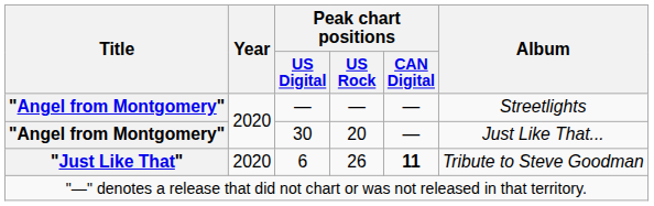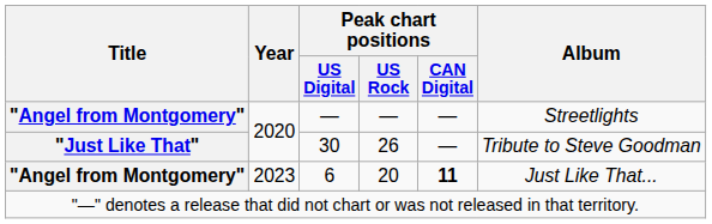 <table class="wikitable plainrowheaders" style="text-align:center;">
 <tr>
 <th rowspan="2">Title</th>
 <th rowspan="2">Year</th>
 <th colspan="3">Peak chart positions</th>
 <th rowspan="2">Album</th>
 </tr>
 <tr>
 <th style="width:3em;font-size:90%;"><a href='#'>US<br>Digital</a><br></th>
 <th style="width:3em;font-size:90%;"><a href='#'>US<br>Rock</a><br></th>
 <th style="width:3em;font-size:90%;"><a href='#'>CAN<br>Digital</a><br></th>
 </tr>
 <tr>
 <th scope="row">"<a href='#'>Angel from Montgomery</a>"</th>
 <td rowspan="2">2020</td>
 <td>—</td>
 <td>—</td>
 <td>—</td>
 <td><em>Streetlights</em></td>
 </tr>
 <tr>
-<th scope="row">"Angel from Montgomery" </th>
+<th scope="row">"<a href='#'>Just Like That</a>"</th>
 <td>30</td>
-<td>20</td>
+<td>26</td>
 <td>—</td>
-<td><em>Just Like That...</em></td>
+<td><em>Tribute to Steve Goodman</em></td>
 </tr>
 <tr>
-<th scope="row">"<a href='#'>Just Like That</a>"</th>
-<td>2020</td>
+<th scope="row">"Angel from Montgomery" </th>
+<td>2023</td>
 <td>6</td>
-<td>26</td>
+<td>20</td>
 <td><strong>11</strong></td>
-<td><em>Tribute to Steve Goodman</em></td>
+<td><em>Just Like That...</em></td>
 </tr>
 <tr>
 <td colspan="13" style="font-size:90%">"—" denotes a release that did not chart or was not released in that territory.</td>
 </tr>
 </table>
